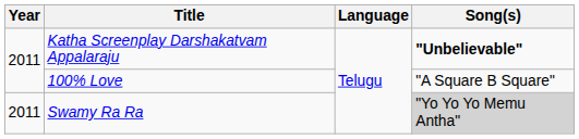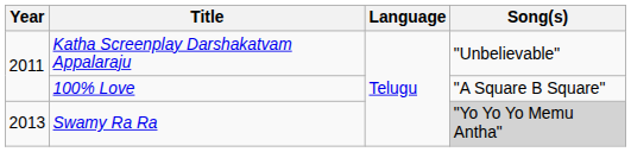 <table class="wikitable sortable">
 <tr>
 <th>Year</th>
 <th>Title</th>
 <th>Language</th>
 <th>Song(s)</th>
 </tr>
 <tr>
 <td rowspan=2>2011</td>
 <td><em><a href='#'>Katha Screenplay Darshakatvam Appalaraju</a></em></td>
 <td rowspan=3><a href='#'>Telugu</a></td>
-<td><strong>"Unbelievable"</strong></td>
+<td>"Unbelievable"</td>
 </tr>
 <tr>
 <td><em><a href='#'>100% Love</a></em></td>
 <td>"A Square B Square"</td>
 </tr>
 <tr>
-<td>2011</td>
+<td>2013</td>
 <td><em><a href='#'>Swamy Ra Ra</a></em></td>
 <td style="background: lightgrey;">"Yo Yo Yo Memu Antha"</td>
 </tr>
 </table>
